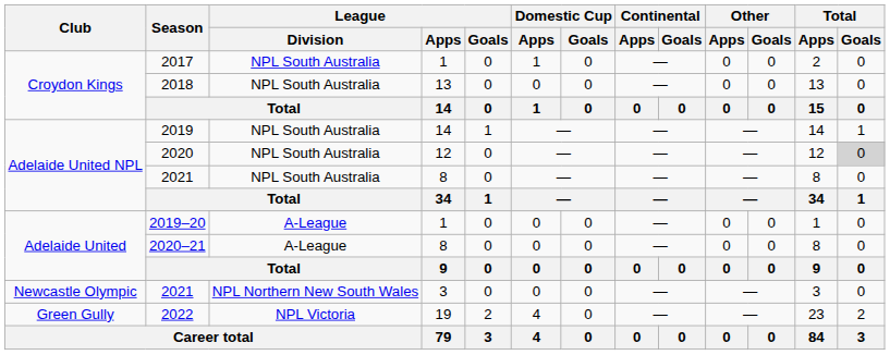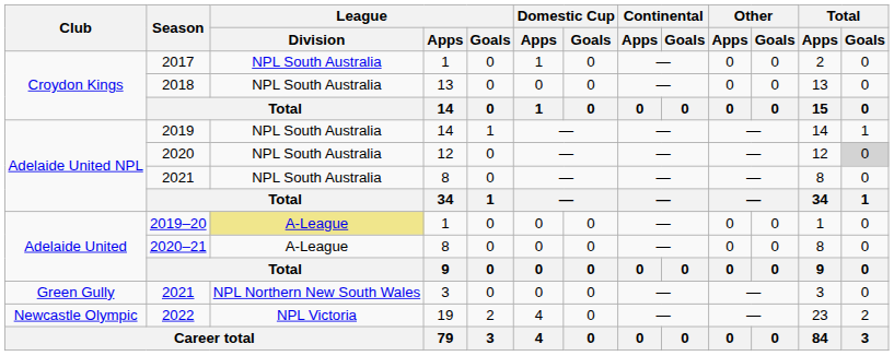 <table class="wikitable" style="text-align:center">
 <tr>
 <th rowspan=2>Club</th>
 <th rowspan=2>Season</th>
 <th colspan=3>League</th>
 <th colspan=2>Domestic Cup</th>
 <th colspan=2>Continental</th>
 <th colspan=2>Other</th>
 <th colspan=2>Total</th>
 </tr>
 <tr>
 <th>Division</th>
 <th>Apps</th>
 <th>Goals</th>
 <th>Apps</th>
 <th>Goals</th>
 <th>Apps</th>
 <th>Goals</th>
 <th>Apps</th>
 <th>Goals</th>
 <th>Apps</th>
 <th>Goals</th>
 </tr>
 <tr>
 <td rowspan="3"><a href='#'>Croydon Kings</a></td>
 <td>2017</td>
 <td><a href='#'>NPL South Australia</a></td>
 <td>1</td>
 <td>0</td>
 <td>1</td>
 <td>0</td>
 <td colspan="2">—</td>
 <td>0</td>
 <td>0</td>
 <td>2</td>
 <td>0</td>
 </tr>
 <tr>
 <td>2018</td>
 <td>NPL South Australia</td>
 <td>13</td>
 <td>0</td>
 <td>0</td>
 <td>0</td>
 <td colspan="2">—</td>
 <td>0</td>
 <td>0</td>
 <td>13</td>
 <td>0</td>
 </tr>
 <tr>
 <th colspan=2>Total</th>
 <th>14</th>
 <th>0</th>
 <th>1</th>
 <th>0</th>
 <th>0</th>
 <th>0</th>
 <th>0</th>
 <th>0</th>
 <th>15</th>
 <th>0</th>
 </tr>
 <tr>
 <td rowspan="4"><a href='#'>Adelaide United NPL</a></td>
 <td>2019</td>
 <td>NPL South Australia</td>
 <td>14</td>
 <td>1</td>
 <td colspan="2">—</td>
 <td colspan="2">—</td>
 <td colspan="2">—</td>
 <td>14</td>
 <td>1</td>
 </tr>
 <tr>
 <td>2020</td>
 <td>NPL South Australia</td>
 <td>12</td>
 <td>0</td>
 <td colspan="2">—</td>
 <td colspan="2">—</td>
 <td colspan="2">—</td>
 <td>12</td>
 <td style="background: lightgrey;">0</td>
 </tr>
 <tr>
 <td>2021</td>
 <td>NPL South Australia</td>
 <td>8</td>
 <td>0</td>
 <td colspan="2">—</td>
 <td colspan="2">—</td>
 <td colspan="2">—</td>
 <td>8</td>
 <td>0</td>
 </tr>
 <tr>
 <th colspan=2>Total</th>
 <th>34</th>
 <th>1</th>
 <th colspan="2">—</th>
 <th colspan="2">—</th>
 <th colspan="2">—</th>
 <th>34</th>
 <th>1</th>
 </tr>
 <tr>
 <td rowspan="3"><a href='#'>Adelaide United</a></td>
 <td><a href='#'>2019–20</a></td>
-<td><a href='#'>A-League</a></td>
+<td style="background: khaki;"><a href='#'>A-League</a></td>
 <td>1</td>
 <td>0</td>
 <td>0</td>
 <td>0</td>
 <td colspan="2">—</td>
 <td>0</td>
 <td>0</td>
 <td>1</td>
 <td>0</td>
 </tr>
 <tr>
 <td><a href='#'>2020–21</a></td>
 <td>A-League</td>
 <td>8</td>
 <td>0</td>
 <td>0</td>
 <td>0</td>
 <td colspan="2">—</td>
 <td>0</td>
 <td>0</td>
 <td>8</td>
 <td>0</td>
 </tr>
 <tr>
 <th colspan=2>Total</th>
 <th>9</th>
 <th>0</th>
 <th>0</th>
 <th>0</th>
 <th>0</th>
 <th>0</th>
 <th>0</th>
 <th>0</th>
 <th>9</th>
 <th>0</th>
 </tr>
 <tr>
-<td><a href='#'>Newcastle Olympic</a></td>
+<td><a href='#'>Green Gully</a></td>
 <td><a href='#'>2021</a></td>
 <td><a href='#'>NPL Northern New South Wales</a></td>
 <td>3</td>
 <td>0</td>
 <td>0</td>
 <td>0</td>
 <td colspan="2">—</td>
 <td colspan="2">—</td>
 <td>3</td>
 <td>0</td>
 </tr>
 <tr>
-<td><a href='#'>Green Gully</a></td>
+<td><a href='#'>Newcastle Olympic</a></td>
 <td><a href='#'>2022</a></td>
 <td><a href='#'>NPL Victoria</a></td>
 <td>19</td>
 <td>2</td>
 <td>4</td>
 <td>0</td>
 <td colspan="2">—</td>
 <td colspan="2">—</td>
 <td>23</td>
 <td>2</td>
 </tr>
 <tr>
 <th colspan="3">Career total</th>
 <th>79</th>
 <th>3</th>
 <th>4</th>
 <th>0</th>
 <th>0</th>
 <th>0</th>
 <th>0</th>
 <th>0</th>
 <th>84</th>
 <th>3</th>
 </tr>
 </table>
